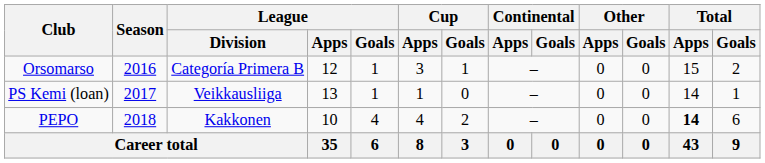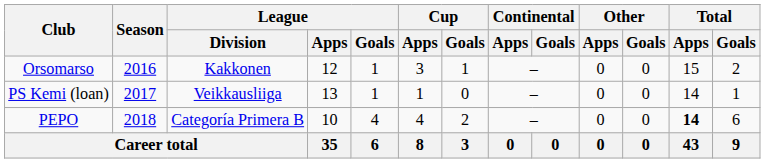 <table class="wikitable" style="text-align: center">
 <tr>
 <th rowspan="2">Club</th>
 <th rowspan="2">Season</th>
 <th colspan="3">League</th>
 <th colspan="2">Cup</th>
 <th colspan="2">Continental</th>
 <th colspan="2">Other</th>
 <th colspan="2">Total</th>
 </tr>
 <tr>
 <th>Division</th>
 <th>Apps</th>
 <th>Goals</th>
 <th>Apps</th>
 <th>Goals</th>
 <th>Apps</th>
 <th>Goals</th>
 <th>Apps</th>
 <th>Goals</th>
 <th>Apps</th>
 <th>Goals</th>
 </tr>
 <tr>
 <td><a href='#'>Orsomarso</a></td>
 <td><a href='#'>2016</a></td>
-<td><a href='#'>Categoría Primera B</a></td>
+<td><a href='#'>Kakkonen</a></td>
 <td>12</td>
 <td>1</td>
 <td>3</td>
 <td>1</td>
 <td colspan="2">–</td>
 <td>0</td>
 <td>0</td>
 <td>15</td>
 <td>2</td>
 </tr>
 <tr>
 <td><a href='#'>PS Kemi</a> (loan)</td>
 <td><a href='#'>2017</a></td>
 <td><a href='#'>Veikkausliiga</a></td>
 <td>13</td>
 <td>1</td>
 <td>1</td>
 <td>0</td>
 <td colspan="2">–</td>
 <td>0</td>
 <td>0</td>
 <td>14</td>
 <td>1</td>
 </tr>
 <tr>
 <td><a href='#'>PEPO</a></td>
 <td><a href='#'>2018</a></td>
-<td><a href='#'>Kakkonen</a></td>
+<td><a href='#'>Categoría Primera B</a></td>
 <td>10</td>
 <td>4</td>
 <td>4</td>
 <td>2</td>
 <td colspan="2">–</td>
 <td>0</td>
 <td>0</td>
 <td><strong>14</strong></td>
 <td>6</td>
 </tr>
 <tr>
 <th colspan="3">Career total</th>
 <th>35</th>
 <th>6</th>
 <th>8</th>
 <th>3</th>
 <th>0</th>
 <th>0</th>
 <th>0</th>
 <th>0</th>
 <th>43</th>
 <th>9</th>
 </tr>
 </table>
